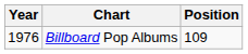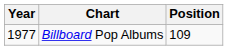 <table class="wikitable">
 <tr>
 <th align="left">Year</th>
 <th align="left">Chart</th>
 <th align="left">Position</th>
 </tr>
 <tr>
-<td align="left">1976</td>
+<td align="left">1977</td>
 <td align="left"><a href='#'><em>Billboard</em></a> Pop Albums</td>
 <td align="left">109</td>
 </tr>
 </table>
